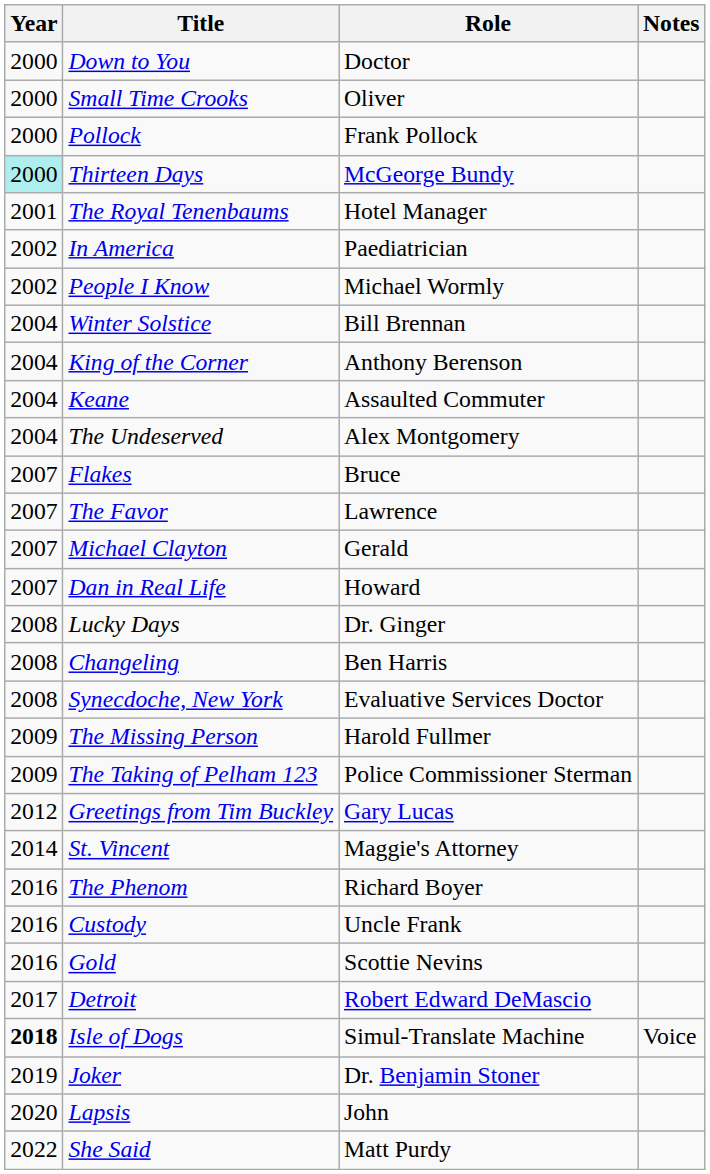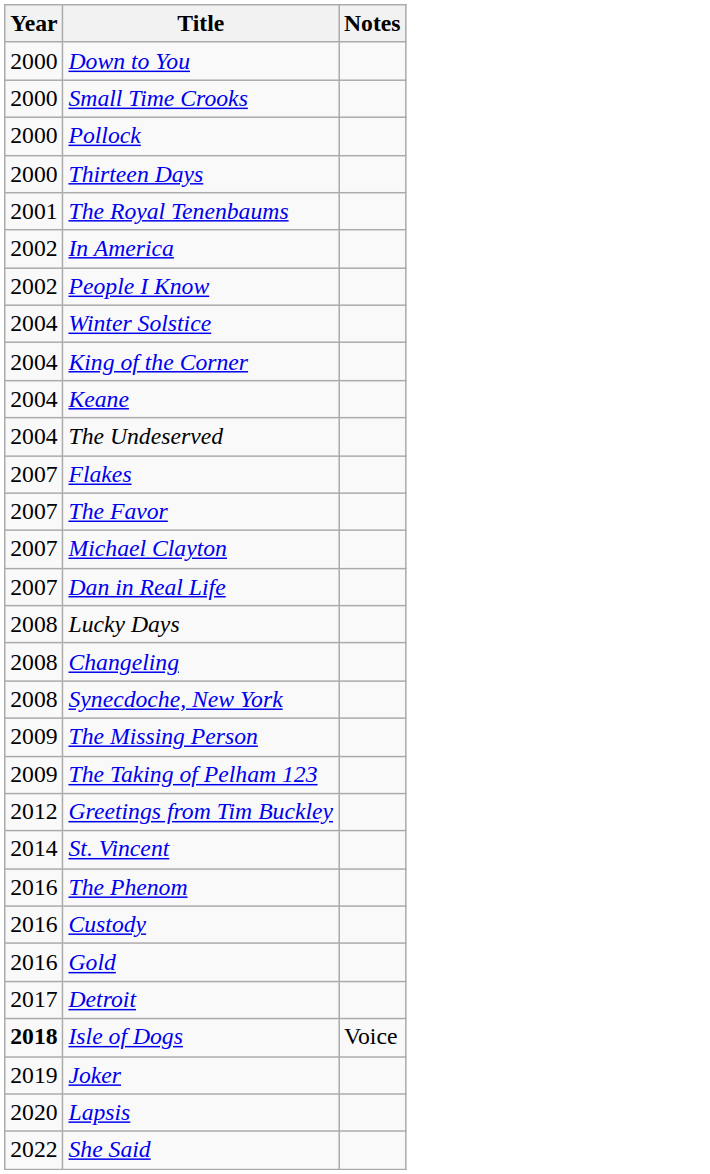 <table class="wikitable sortable">
 <tr>
 <th>Year</th>
 <th>Title</th>
-<th>Role</th>
 <th>Notes</th>
 </tr>
 <tr>
 <td>2000</td>
 <td><em><a href='#'>Down to You</a></em></td>
-<td>Doctor</td>
 <td></td>
 </tr>
 <tr>
 <td>2000</td>
 <td><em><a href='#'>Small Time Crooks</a></em></td>
-<td>Oliver</td>
 <td></td>
 </tr>
 <tr>
 <td>2000</td>
 <td><a href='#'><em>Pollock</em></a></td>
-<td>Frank Pollock</td>
 <td></td>
 </tr>
 <tr>
-<td style="background: paleturquoise;">2000</td>
+<td>2000</td>
 <td><a href='#'><em>Thirteen Days</em></a></td>
-<td><a href='#'>McGeorge Bundy</a></td>
 <td></td>
 </tr>
 <tr>
 <td>2001</td>
 <td><em><a href='#'>The Royal Tenenbaums</a></em></td>
-<td>Hotel Manager</td>
 <td></td>
 </tr>
 <tr>
 <td>2002</td>
 <td><a href='#'><em>In America</em></a></td>
-<td>Paediatrician</td>
 <td></td>
 </tr>
 <tr>
 <td>2002</td>
 <td><em><a href='#'>People I Know</a></em></td>
-<td>Michael Wormly</td>
 <td></td>
 </tr>
 <tr>
 <td>2004</td>
 <td><a href='#'><em>Winter Solstice</em></a></td>
-<td>Bill Brennan</td>
 <td></td>
 </tr>
 <tr>
 <td>2004</td>
 <td><em><a href='#'>King of the Corner</a></em></td>
-<td>Anthony Berenson</td>
 <td></td>
 </tr>
 <tr>
 <td>2004</td>
 <td><a href='#'><em>Keane</em></a></td>
-<td>Assaulted Commuter</td>
 <td></td>
 </tr>
 <tr>
 <td>2004</td>
 <td><em>The Undeserved</em></td>
-<td>Alex Montgomery</td>
 <td></td>
 </tr>
 <tr>
 <td>2007</td>
 <td><a href='#'><em>Flakes</em></a></td>
-<td>Bruce</td>
 <td></td>
 </tr>
 <tr>
 <td>2007</td>
 <td><a href='#'><em>The Favor</em></a></td>
-<td>Lawrence</td>
 <td></td>
 </tr>
 <tr>
 <td>2007</td>
 <td><em><a href='#'>Michael Clayton</a></em></td>
-<td>Gerald</td>
 <td></td>
 </tr>
 <tr>
 <td>2007</td>
 <td><em><a href='#'>Dan in Real Life</a></em></td>
-<td>Howard</td>
 <td></td>
 </tr>
 <tr>
 <td>2008</td>
 <td><em>Lucky Days</em></td>
-<td>Dr. Ginger</td>
 <td></td>
 </tr>
 <tr>
 <td>2008</td>
 <td><a href='#'><em>Changeling</em></a></td>
-<td>Ben Harris</td>
 <td></td>
 </tr>
 <tr>
 <td>2008</td>
 <td><em><a href='#'>Synecdoche, New York</a></em></td>
-<td>Evaluative Services Doctor</td>
 <td></td>
 </tr>
 <tr>
 <td>2009</td>
 <td><em><a href='#'>The Missing Person</a></em></td>
-<td>Harold Fullmer</td>
 <td></td>
 </tr>
 <tr>
 <td>2009</td>
 <td><a href='#'><em>The Taking of Pelham 123</em></a></td>
-<td>Police Commissioner Sterman</td>
 <td></td>
 </tr>
 <tr>
 <td>2012</td>
 <td><em><a href='#'>Greetings from Tim Buckley</a></em></td>
-<td><a href='#'>Gary Lucas</a></td>
 <td></td>
 </tr>
 <tr>
 <td>2014</td>
 <td><a href='#'><em>St. Vincent</em></a></td>
-<td>Maggie's Attorney</td>
 <td></td>
 </tr>
 <tr>
 <td>2016</td>
 <td><a href='#'><em>The Phenom</em></a></td>
-<td>Richard Boyer</td>
 <td></td>
 </tr>
 <tr>
 <td>2016</td>
 <td><a href='#'><em>Custody</em></a></td>
-<td>Uncle Frank</td>
 <td></td>
 </tr>
 <tr>
 <td>2016</td>
 <td><a href='#'><em>Gold</em></a></td>
-<td>Scottie Nevins</td>
 <td></td>
 </tr>
 <tr>
 <td>2017</td>
 <td><a href='#'><em>Detroit</em></a></td>
-<td><a href='#'>Robert Edward DeMascio</a></td>
 <td></td>
 </tr>
 <tr>
 <td><strong>2018</strong></td>
 <td><a href='#'><em>Isle of Dogs</em></a></td>
-<td>Simul-Translate Machine</td>
 <td>Voice</td>
 </tr>
 <tr>
 <td>2019</td>
 <td><a href='#'><em>Joker</em></a></td>
-<td>Dr. <a href='#'>Benjamin Stoner</a></td>
 <td></td>
 </tr>
 <tr>
 <td>2020</td>
 <td><em><a href='#'>Lapsis</a></em></td>
-<td>John</td>
 <td></td>
 </tr>
 <tr>
 <td>2022</td>
 <td><em><a href='#'>She Said</a></em></td>
-<td>Matt Purdy</td>
 <td></td>
 </tr>
 </table>
